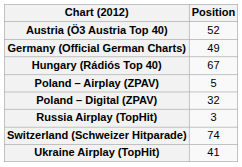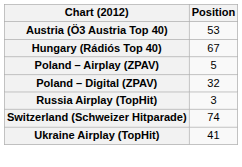 <table class="wikitable sortable plainrowheaders" style="text-align:center;">
 <tr>
 <th scope="col">Chart (2012)</th>
 <th scope="col">Position</th>
 </tr>
 <tr>
 <th scope="row">Austria (Ö3 Austria Top 40)</th>
-<td style="text-align:center;">52</td>
-</tr>
-<tr>
-<th scope="row">Germany (Official German Charts)</th>
-<td style="text-align:center;">49</td>
+<td style="text-align:center;">53</td>
 </tr>
 <tr>
 <th scope="row">Hungary (Rádiós Top 40)</th>
 <td style="text-align:center;">67</td>
 </tr>
 <tr>
 <th scope="row">Poland – Airplay (ZPAV)</th>
 <td style="text-align:center;">5</td>
 </tr>
 <tr>
 <th scope="row">Poland – Digital (ZPAV)</th>
 <td style="text-align:center;">32</td>
 </tr>
 <tr>
 <th scope="row">Russia Airplay (TopHit)</th>
 <td style="text-align:center;">3</td>
 </tr>
 <tr>
 <th scope="row">Switzerland (Schweizer Hitparade)</th>
 <td style="text-align:center;">74</td>
 </tr>
 <tr>
 <th scope="row">Ukraine Airplay (TopHit)</th>
 <td style="text-align:center;">41</td>
 </tr>
 </table>
